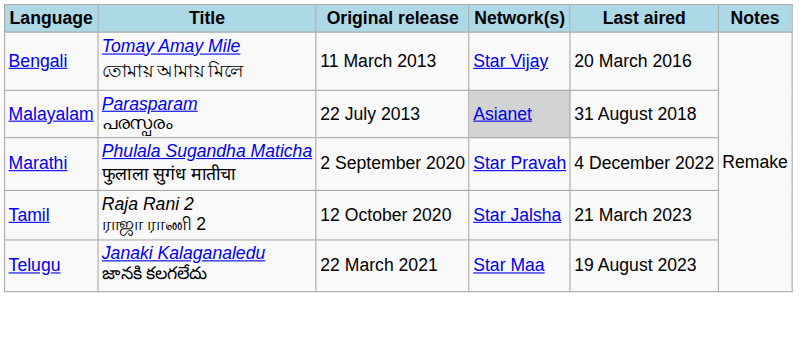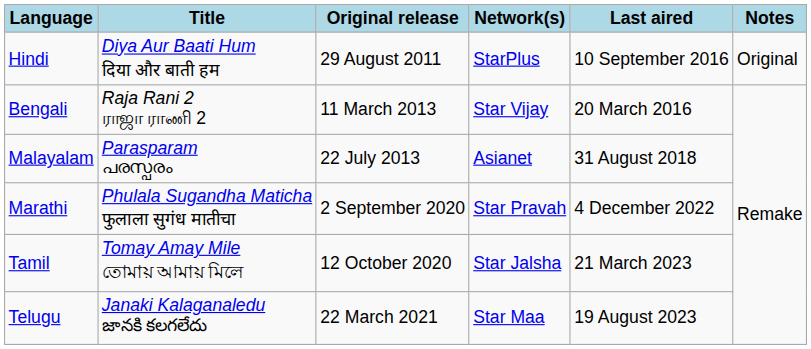 <table class="wikitable">
 <tr>
 <th style="background:LightBlue">Language</th>
 <th style="background:LightBlue">Title</th>
 <th style="background:LightBlue">Original release</th>
 <th style="background:LightBlue">Network(s)</th>
 <th style="background:LightBlue">Last aired</th>
 <th style="background:LightBlue">Notes</th>
 </tr>
 <tr>
+<td><a href='#'>Hindi</a></td>
+<td><em><a href='#'>Diya Aur Baati Hum</a></em><br>दिया और बाती हम</td>
+<td>29 August 2011</td>
+<td><a href='#'>StarPlus</a></td>
+<td>10 September 2016</td>
+<td>Original</td>
+</tr>
+<tr>
 <td><a href='#'>Bengali</a></td>
-<td><em><a href='#'>Tomay Amay Mile</a></em><br>তোমায় আমায় মিলে</td>
+<td><em>Raja Rani 2</em><br>ராஜா ராணி 2</td>
 <td>11 March 2013</td>
 <td><a href='#'>Star Vijay</a></td>
 <td>20 March 2016</td>
 <td rowspan="5">Remake</td>
 </tr>
 <tr>
 <td><a href='#'>Malayalam</a></td>
 <td><em><a href='#'>Parasparam</a></em><br>പരസ്പരം</td>
 <td>22 July 2013</td>
-<td style="background: lightgrey;"><a href='#'>Asianet</a></td>
+<td><a href='#'>Asianet</a></td>
 <td>31 August 2018</td>
 </tr>
 <tr>
 <td><a href='#'>Marathi</a></td>
 <td><em><a href='#'>Phulala Sugandha Maticha</a></em><br>फुलाला सुगंध मातीचा</td>
 <td>2 September 2020</td>
 <td><a href='#'>Star Pravah</a></td>
 <td>4 December 2022</td>
 </tr>
 <tr>
 <td><a href='#'>Tamil</a></td>
-<td><em>Raja Rani 2</em><br>ராஜா ராணி 2</td>
+<td><em><a href='#'>Tomay Amay Mile</a></em><br>তোমায় আমায় মিলে</td>
 <td>12 October 2020</td>
 <td><a href='#'>Star Jalsha</a></td>
 <td>21 March 2023</td>
 </tr>
 <tr>
 <td><a href='#'>Telugu</a></td>
 <td><em><a href='#'>Janaki Kalaganaledu</a></em><br>జానకి కలగలేదు</td>
 <td>22 March 2021</td>
 <td><a href='#'>Star Maa</a></td>
 <td>19 August 2023</td>
 </tr>
 </table>
